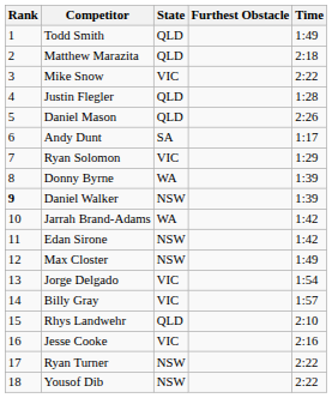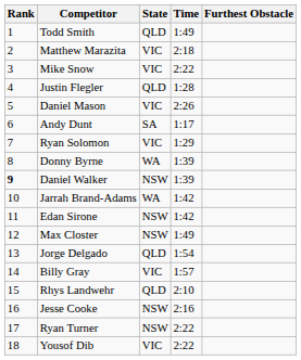 <table class="wikitable sortable mw-collapsible">
 <tr>
 <th>Rank</th>
 <th>Competitor</th>
 <th>State</th>
+<th>Time</th>
 <th>Furthest Obstacle</th>
-<th>Time</th>
 </tr>
 <tr>
 <td>1</td>
 <td>Todd Smith</td>
 <td>QLD</td>
+<td>1:49</td>
 <td></td>
-<td>1:49</td>
 </tr>
 <tr>
 <td>2</td>
 <td>Matthew Marazita</td>
-<td>QLD</td>
+<td>VIC</td>
+<td>2:18</td>
 <td></td>
-<td>2:18</td>
 </tr>
 <tr>
 <td>3</td>
 <td>Mike Snow</td>
 <td>VIC</td>
+<td>2:22</td>
 <td></td>
-<td>2:22</td>
 </tr>
 <tr>
 <td>4</td>
 <td>Justin Flegler</td>
 <td>QLD</td>
+<td>1:28</td>
 <td></td>
-<td>1:28</td>
 </tr>
 <tr>
 <td>5</td>
 <td>Daniel Mason</td>
-<td>QLD</td>
+<td>VIC</td>
+<td>2:26</td>
 <td></td>
-<td>2:26</td>
 </tr>
 <tr>
 <td>6</td>
 <td>Andy Dunt</td>
 <td>SA</td>
+<td>1:17</td>
 <td></td>
-<td>1:17</td>
 </tr>
 <tr>
 <td>7</td>
 <td>Ryan Solomon</td>
 <td>VIC</td>
+<td>1:29</td>
 <td></td>
-<td>1:29</td>
 </tr>
 <tr>
 <td>8</td>
 <td>Donny Byrne</td>
 <td>WA</td>
+<td>1:39</td>
 <td></td>
-<td>1:39</td>
 </tr>
 <tr>
 <td><strong>9</strong></td>
 <td>Daniel Walker</td>
 <td>NSW</td>
+<td>1:39</td>
 <td></td>
-<td>1:39</td>
 </tr>
 <tr>
 <td>10</td>
 <td>Jarrah Brand-Adams</td>
 <td>WA</td>
+<td>1:42</td>
 <td></td>
-<td>1:42</td>
 </tr>
 <tr>
 <td>11</td>
 <td>Edan Sirone</td>
 <td>NSW</td>
+<td>1:42</td>
 <td></td>
-<td>1:42</td>
 </tr>
 <tr>
 <td>12</td>
 <td>Max Closter</td>
 <td>NSW</td>
+<td>1:49</td>
 <td></td>
-<td>1:49</td>
 </tr>
 <tr>
 <td>13</td>
 <td>Jorge Delgado</td>
-<td>VIC</td>
+<td>QLD</td>
+<td>1:54</td>
 <td></td>
-<td>1:54</td>
 </tr>
 <tr>
 <td>14</td>
 <td>Billy Gray</td>
 <td>VIC</td>
+<td>1:57</td>
 <td></td>
-<td>1:57</td>
 </tr>
 <tr>
 <td>15</td>
 <td>Rhys Landwehr</td>
 <td>QLD</td>
+<td>2:10</td>
 <td></td>
-<td>2:10</td>
 </tr>
 <tr>
 <td>16</td>
 <td>Jesse Cooke</td>
-<td>VIC</td>
+<td>NSW</td>
+<td>2:16</td>
 <td></td>
-<td>2:16</td>
 </tr>
 <tr>
 <td>17</td>
 <td>Ryan Turner</td>
 <td>NSW</td>
+<td>2:22</td>
 <td></td>
-<td>2:22</td>
 </tr>
 <tr>
 <td>18</td>
 <td>Yousof Dib</td>
-<td>NSW</td>
+<td>VIC</td>
+<td>2:22</td>
 <td></td>
-<td>2:22</td>
 </tr>
 </table>
